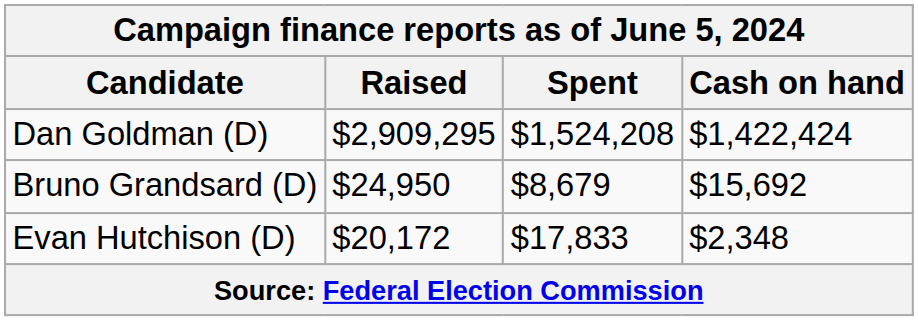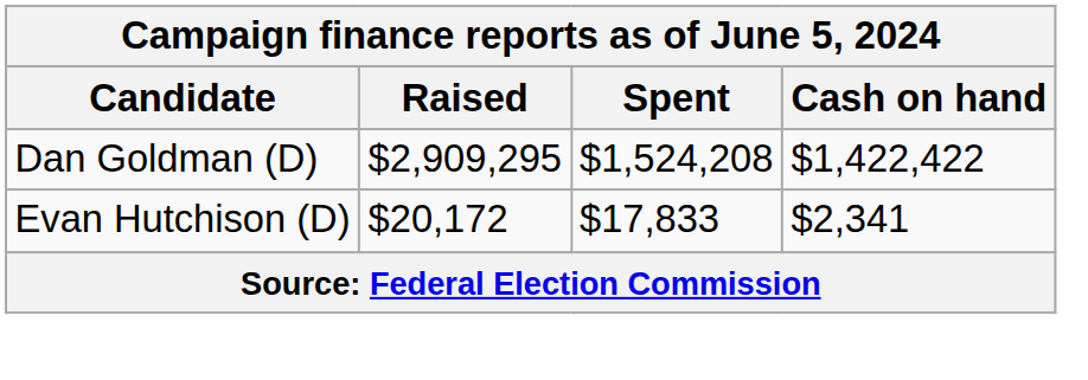 <table class="wikitable sortable">
 <tr>
 <th colspan=4>Campaign finance reports as of June 5, 2024</th>
 </tr>
 <tr style="text-align:center;">
 <th>Candidate</th>
 <th>Raised</th>
 <th>Spent</th>
 <th>Cash on hand</th>
 </tr>
 <tr>
 <td>Dan Goldman (D)</td>
 <td>$2,909,295</td>
 <td>$1,524,208</td>
-<td>$1,422,424</td>
-</tr>
-<tr>
-<td>Bruno Grandsard (D)</td>
-<td>$24,950</td>
-<td>$8,679</td>
-<td>$15,692</td>
+<td>$1,422,422</td>
 </tr>
 <tr>
 <td>Evan Hutchison (D)</td>
 <td>$20,172</td>
 <td>$17,833</td>
-<td>$2,348</td>
+<td>$2,341</td>
 </tr>
 <tr>
 <th colspan="4"><small>Source: <a href='#'>Federal Election Commission</a></small></th>
 </tr>
 </table>
